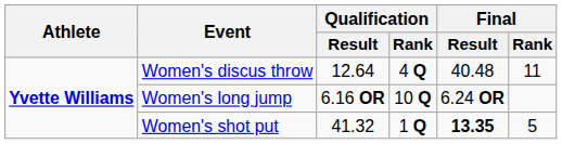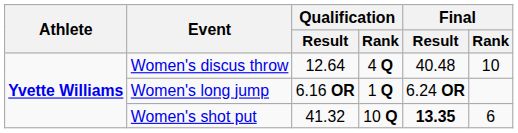 <table class=wikitable style="font-size:90%">
 <tr>
 <th rowspan="2">Athlete</th>
 <th rowspan="2">Event</th>
 <th colspan="2">Qualification</th>
 <th colspan="2">Final</th>
 </tr>
 <tr style="font-size:95%">
 <th>Result</th>
 <th>Rank</th>
 <th>Result</th>
 <th>Rank</th>
 </tr>
 <tr align=center>
 <td align=left rowspan=3><strong><a href='#'>Yvette Williams</a></strong></td>
 <td align=left><a href='#'>Women's discus throw</a></td>
 <td>12.64</td>
 <td>4 <strong>Q</strong></td>
 <td>40.48</td>
-<td>11</td>
+<td>10</td>
 </tr>
 <tr align=center>
 <td align=left><a href='#'>Women's long jump</a></td>
 <td>6.16 <strong>OR</strong></td>
-<td>10 <strong>Q</strong></td>
+<td>1 <strong>Q</strong></td>
 <td>6.24 <strong>OR</strong></td>
 <td></td>
 </tr>
 <tr align=center>
 <td align=left><a href='#'>Women's shot put</a></td>
 <td>41.32</td>
-<td>1 <strong>Q</strong></td>
+<td>10 <strong>Q</strong></td>
 <td><strong>13.35</strong></td>
-<td>5</td>
+<td>6</td>
 </tr>
 </table>
